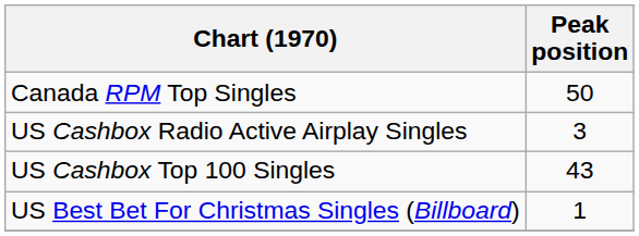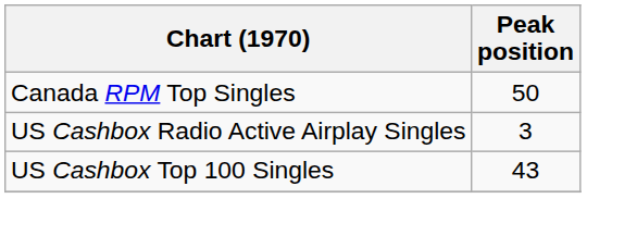 <table class="wikitable">
 <tr>
 <th>Chart (1970)</th>
 <th>Peak<br>position</th>
 </tr>
 <tr>
 <td>Canada <em><a href='#'>RPM</a></em> Top Singles</td>
 <td style="text-align:center;">50</td>
 </tr>
 <tr>
 <td>US <em>Cashbox</em> Radio Active Airplay Singles</td>
 <td style="text-align:center;">3</td>
 </tr>
 <tr>
 <td>US <em>Cashbox</em> Top 100 Singles</td>
 <td style="text-align:center;">43</td>
 </tr>
 <tr>
-<td>US <a href='#'>Best Bet For Christmas Singles</a> (<em><a href='#'>Billboard</a></em>)</td>
-<td style="text-align:center;">1</td>
-</tr>
-<tr>
 </tr>
 </table>
